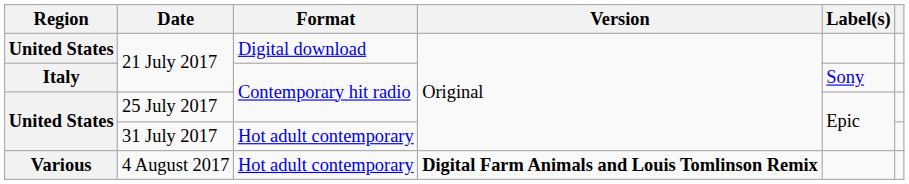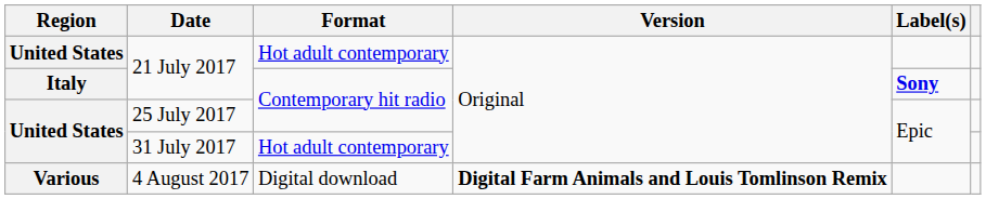 <table class="wikitable plainrowheaders">
 <tr>
 <th>Region</th>
 <th>Date</th>
 <th>Format</th>
 <th>Version</th>
 <th>Label(s)</th>
 <th></th>
 </tr>
 <tr>
 <th scope="row">United States</th>
 <td rowspan="2">21 July 2017</td>
-<td><a href='#'>Digital download</a></td>
+<td><a href='#'>Hot adult contemporary</a></td>
 <td rowspan="4">Original</td>
 <td></td>
 <td style="text-align:center;"></td>
 </tr>
 <tr>
 <th scope="row">Italy</th>
 <td rowspan="2"><a href='#'>Contemporary hit radio</a></td>
-<td><a href='#'>Sony</a></td>
+<td><strong><a href='#'>Sony</a></strong></td>
 <td style="text-align:center;"></td>
 </tr>
 <tr>
 <th scope="row" rowspan="2">United States</th>
 <td>25 July 2017</td>
 <td rowspan="2">Epic</td>
 <td style="text-align:center;"></td>
 </tr>
 <tr>
 <td>31 July 2017</td>
 <td><a href='#'>Hot adult contemporary</a></td>
 <td style="text-align:center;"></td>
 </tr>
 <tr>
 <th scope="row">Various</th>
 <td>4 August 2017</td>
-<td><a href='#'>Hot adult contemporary</a></td>
+<td>Digital download</td>
 <td><strong>Digital Farm Animals and Louis Tomlinson Remix</strong></td>
 <td></td>
 <td></td>
 </tr>
 </table>
